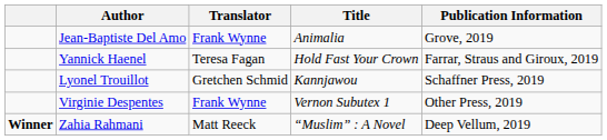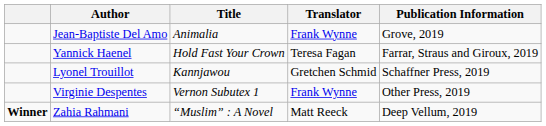 <table class="wikitable">
 <tr>
 <th></th>
 <th>Author</th>
+<th>Title</th>
 <th>Translator</th>
-<th>Title</th>
 <th>Publication Information</th>
 </tr>
 <tr>
 <td></td>
 <td><a href='#'>Jean-Baptiste Del Amo</a></td>
+<td><em>Animalia</em></td>
 <td><a href='#'>Frank Wynne</a></td>
-<td><em>Animalia</em></td>
 <td>Grove, 2019</td>
 </tr>
 <tr>
 <td></td>
 <td><a href='#'>Yannick Haenel</a></td>
+<td><em>Hold Fast Your Crown</em></td>
 <td>Teresa Fagan</td>
-<td><em>Hold Fast Your Crown</em></td>
 <td>Farrar, Straus and Giroux, 2019</td>
 </tr>
 <tr>
 <td></td>
 <td><a href='#'>Lyonel Trouillot</a></td>
+<td><em>Kannjawou</em></td>
 <td>Gretchen Schmid</td>
-<td><em>Kannjawou</em></td>
 <td>Schaffner Press, 2019</td>
 </tr>
 <tr>
 <td></td>
 <td><a href='#'>Virginie Despentes</a></td>
+<td><em>Vernon Subutex 1</em></td>
 <td><a href='#'>Frank Wynne</a></td>
-<td><em>Vernon Subutex 1</em></td>
 <td>Other Press, 2019</td>
 </tr>
 <tr>
 <td><strong>Winner</strong></td>
 <td><a href='#'>Zahia Rahmani</a></td>
+<td><em>“Muslim” : A Novel</em></td>
 <td>Matt Reeck</td>
-<td><em>“Muslim” : A Novel</em></td>
 <td>Deep Vellum, 2019</td>
 </tr>
 </table>
